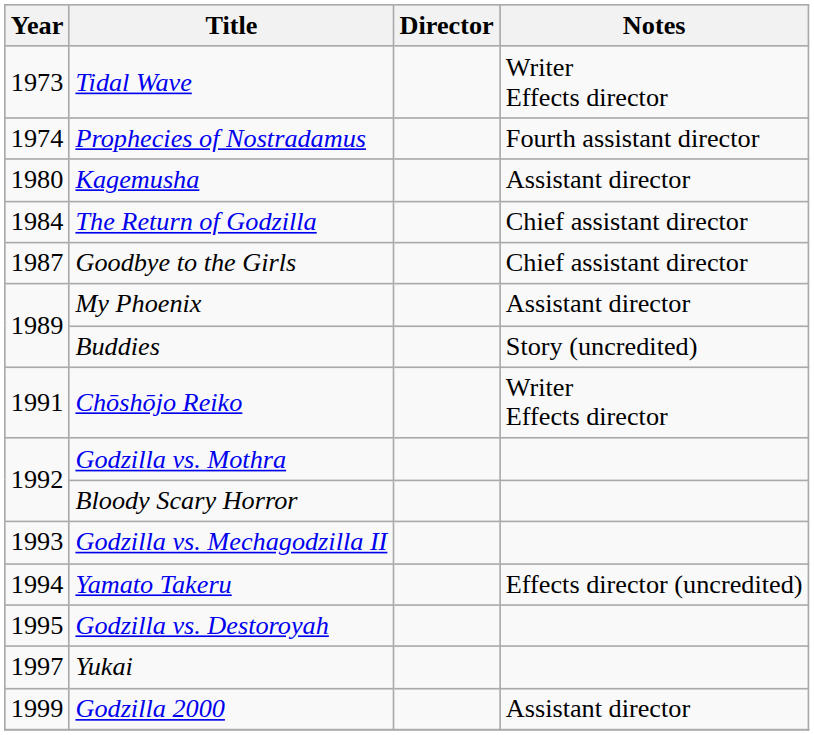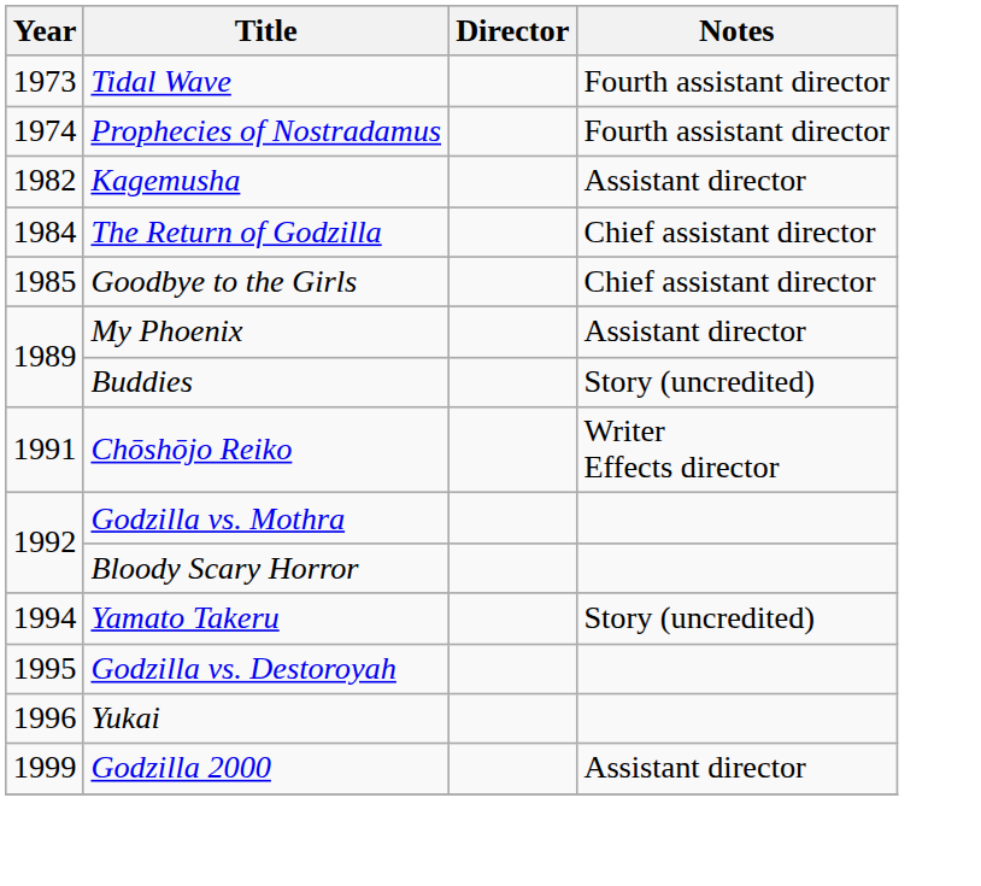 <table class="wikitable">
 <tr>
 <th>Year</th>
 <th>Title</th>
 <th>Director</th>
 <th>Notes</th>
 </tr>
 <tr>
 <td>1973</td>
 <td><em><a href='#'>Tidal Wave</a></em></td>
 <td></td>
-<td>Writer<br>Effects director</td>
+<td>Fourth assistant director</td>
 </tr>
 <tr>
 <td>1974</td>
 <td><em><a href='#'>Prophecies of Nostradamus</a></em></td>
 <td></td>
 <td>Fourth assistant director</td>
 </tr>
 <tr>
-<td>1980</td>
+<td>1982</td>
 <td><em><a href='#'>Kagemusha</a></em></td>
 <td></td>
 <td>Assistant director</td>
 </tr>
 <tr>
 <td>1984</td>
 <td><em><a href='#'>The Return of Godzilla</a></em></td>
 <td></td>
 <td>Chief assistant director</td>
 </tr>
 <tr>
-<td>1987</td>
+<td>1985</td>
 <td><em>Goodbye to the Girls</em></td>
 <td></td>
 <td>Chief assistant director</td>
 </tr>
 <tr>
 <td rowspan=2>1989</td>
 <td><em>My Phoenix</em></td>
 <td></td>
 <td>Assistant director</td>
 </tr>
 <tr>
 <td><em>Buddies</em></td>
 <td></td>
 <td>Story (uncredited)</td>
 </tr>
 <tr>
 <td>1991</td>
 <td><em><a href='#'>Chōshōjo Reiko</a></em></td>
 <td></td>
 <td>Writer<br>Effects director</td>
 </tr>
 <tr>
 <td rowspan=2>1992</td>
 <td><em><a href='#'>Godzilla vs. Mothra</a></em></td>
 <td></td>
 <td></td>
 </tr>
 <tr>
 <td><em>Bloody Scary Horror</em></td>
 <td></td>
 <td></td>
 </tr>
 <tr>
-<td>1993</td>
-<td><em><a href='#'>Godzilla vs. Mechagodzilla II</a></em></td>
-<td></td>
-<td></td>
-</tr>
-<tr>
 <td>1994</td>
 <td><em><a href='#'>Yamato Takeru</a></em></td>
 <td></td>
-<td>Effects director (uncredited)</td>
+<td>Story (uncredited)</td>
 </tr>
 <tr>
 <td>1995</td>
 <td><em><a href='#'>Godzilla vs. Destoroyah</a></em></td>
 <td></td>
 <td></td>
 </tr>
 <tr>
-<td>1997</td>
+<td>1996</td>
 <td><em>Yukai</em></td>
 <td></td>
 <td></td>
 </tr>
 <tr>
 <td>1999</td>
 <td><em><a href='#'>Godzilla 2000</a></em></td>
 <td></td>
 <td>Assistant director</td>
 </tr>
 <tr>
 </tr>
 </table>
